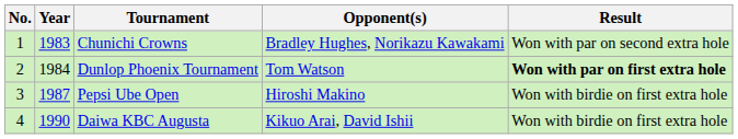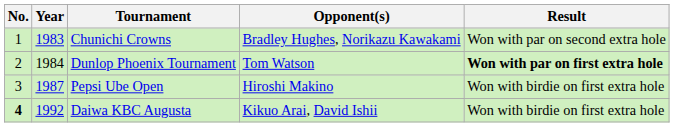 <table class="wikitable" style="font-size:95%;">
 <tr>
 <th>No.</th>
 <th>Year</th>
 <th>Tournament</th>
 <th>Opponent(s)</th>
 <th>Result</th>
 </tr>
 <tr style="background:#D0F0C0;">
 <td align=center>1</td>
 <td><a href='#'>1983</a></td>
 <td><a href='#'>Chunichi Crowns</a></td>
 <td> <a href='#'>Bradley Hughes</a>,  <a href='#'>Norikazu Kawakami</a></td>
 <td>Won with par on second extra hole</td>
 </tr>
 <tr style="background:#D0F0C0;">
 <td align=center>2</td>
 <td>1984</td>
 <td><a href='#'>Dunlop Phoenix Tournament</a></td>
 <td> <a href='#'>Tom Watson</a></td>
 <td><strong>Won with par on first extra hole</strong></td>
 </tr>
 <tr style="background:#D0F0C0;">
 <td align=center>3</td>
 <td><a href='#'>1987</a></td>
 <td><a href='#'>Pepsi Ube Open</a></td>
 <td> <a href='#'>Hiroshi Makino</a></td>
 <td>Won with birdie on first extra hole</td>
 </tr>
 <tr style="background:#D0F0C0;">
-<td align=center>4</td>
-<td><a href='#'>1990</a></td>
+<td align=center><strong>4</strong></td>
+<td><a href='#'>1992</a></td>
 <td><a href='#'>Daiwa KBC Augusta</a></td>
 <td> <a href='#'>Kikuo Arai</a>,  <a href='#'>David Ishii</a></td>
 <td>Won with birdie on first extra hole</td>
 </tr>
 </table>
